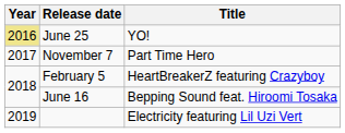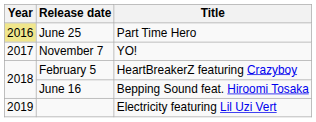 <table class="wikitable">
 <tr>
 <th>Year</th>
 <th>Release date</th>
 <th>Title</th>
 </tr>
 <tr>
 <td style="background: khaki;">2016</td>
 <td>June 25</td>
-<td>YO!</td>
+<td>Part Time Hero</td>
 </tr>
 <tr>
 <td>2017</td>
 <td>November 7</td>
-<td>Part Time Hero</td>
+<td>YO!</td>
 </tr>
 <tr>
 <td rowspan="2">2018</td>
 <td>February 5</td>
 <td>HeartBreakerZ featuring <a href='#'>Crazyboy</a></td>
 </tr>
 <tr>
 <td>June 16</td>
 <td>Bepping Sound feat. <a href='#'>Hiroomi Tosaka</a></td>
 </tr>
 <tr>
 <td>2019</td>
 <td></td>
 <td>Electricity featuring <a href='#'>Lil Uzi Vert</a></td>
 </tr>
 </table>
